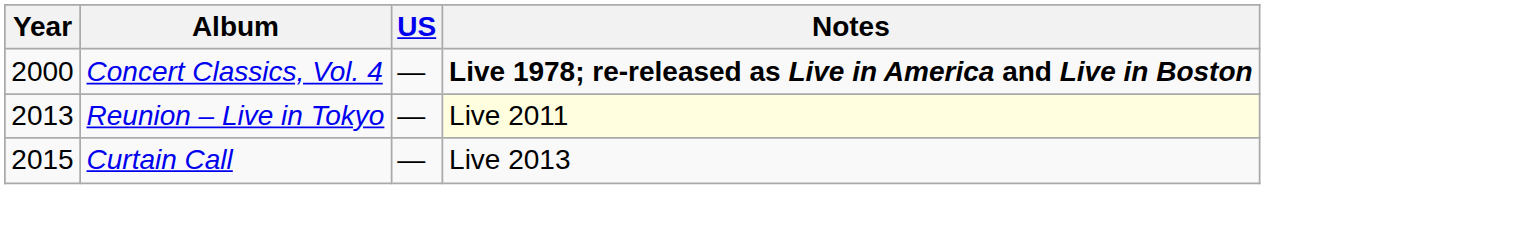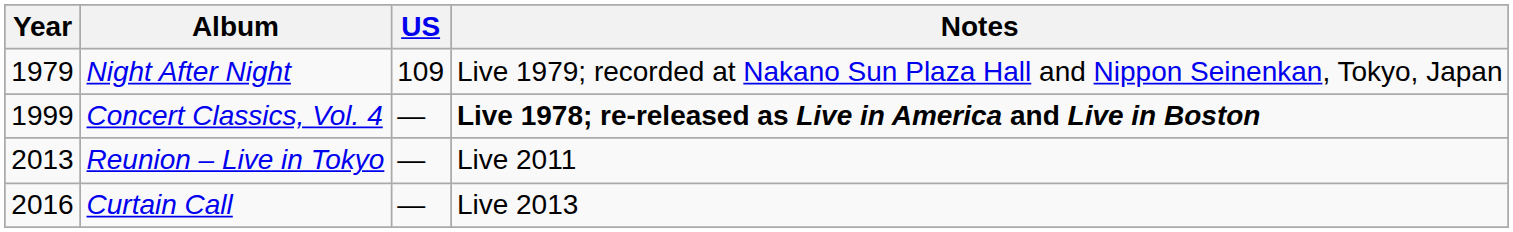 <table class="wikitable">
 <tr>
 <th>Year</th>
 <th>Album</th>
 <th><a href='#'>US</a></th>
 <th>Notes</th>
 </tr>
 <tr>
-<td>2000</td>
+<td>1979</td>
+<td><em><a href='#'>Night After Night</a></em></td>
+<td>109</td>
+<td>Live 1979; recorded at <a href='#'>Nakano Sun Plaza Hall</a> and <a href='#'>Nippon Seinenkan</a>, Tokyo, Japan</td>
+</tr>
+<tr>
+<td>1999</td>
 <td><em><a href='#'>Concert Classics, Vol. 4</a></em></td>
 <td>—</td>
 <td><strong>Live 1978; re-released as <em>Live in America</em> and <em>Live in Boston</em></strong></td>
 </tr>
 <tr>
 <td>2013</td>
 <td><em><a href='#'>Reunion – Live in Tokyo</a></em></td>
 <td>—</td>
-<td style="background: lightyellow;">Live 2011</td>
+<td>Live 2011</td>
 </tr>
 <tr>
-<td>2015</td>
+<td>2016</td>
 <td><em><a href='#'>Curtain Call</a></em></td>
 <td>—</td>
 <td>Live 2013</td>
 </tr>
 </table>
